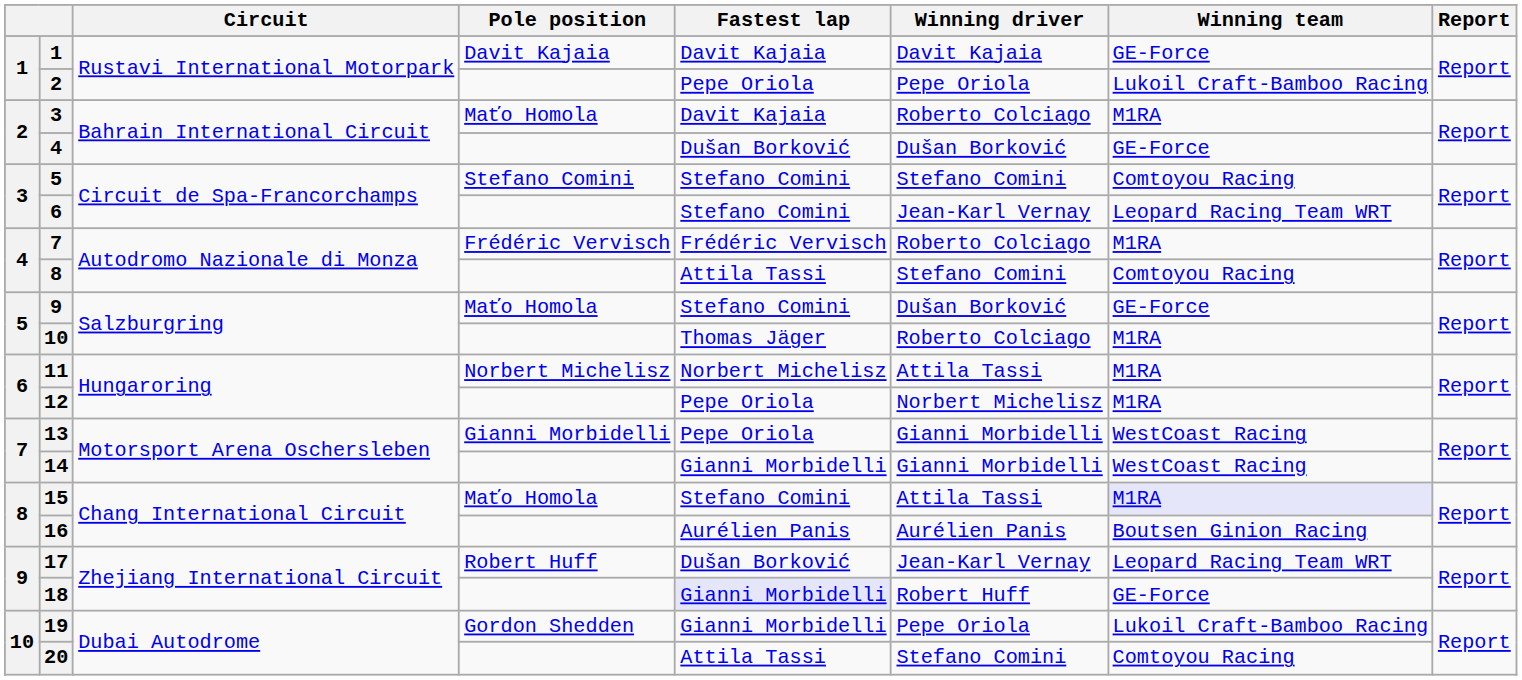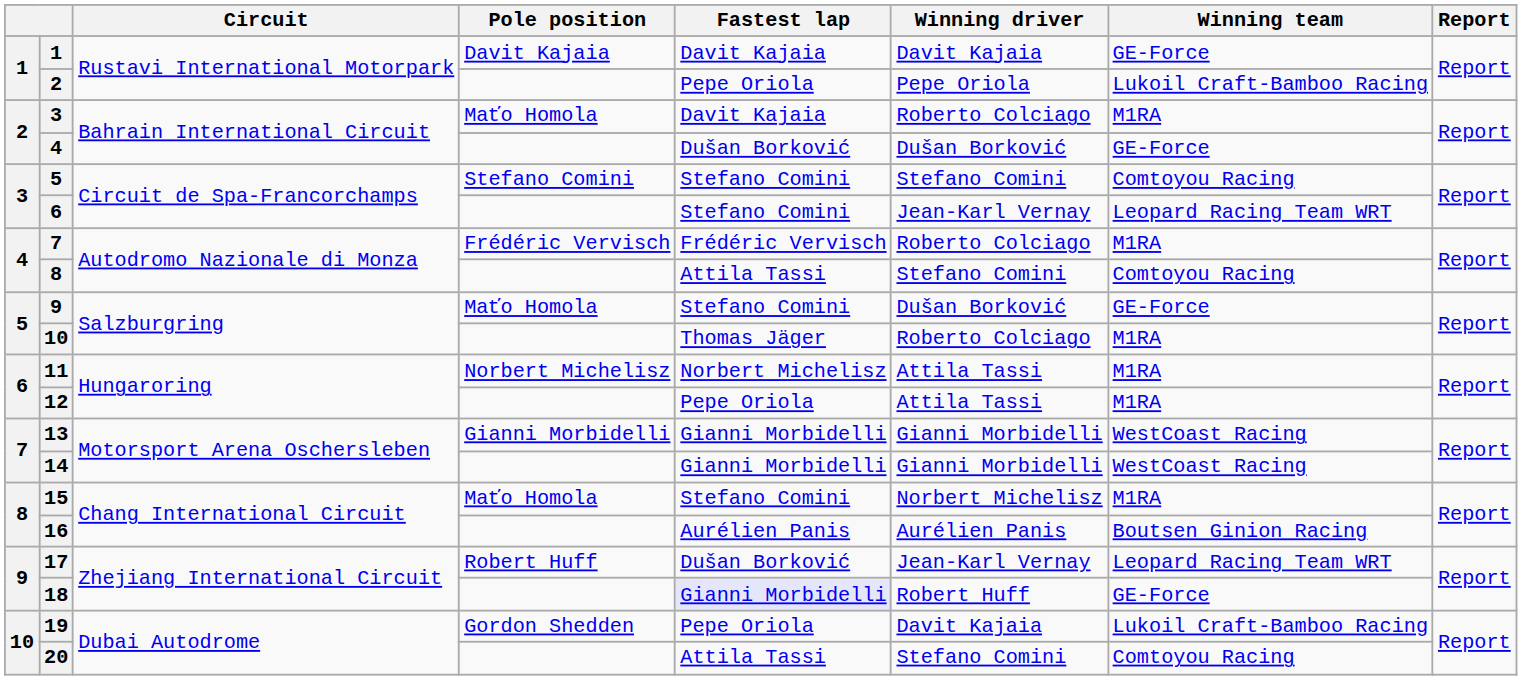 <table class="wikitable" style="font-size: 85%">
 <tr>
 <th colspan=2></th>
 <th>Circuit</th>
 <th>Pole position</th>
 <th>Fastest lap</th>
 <th>Winning driver</th>
 <th>Winning team</th>
 <th>Report</th>
 </tr>
 <tr>
 <th rowspan=2>1</th>
 <th>1</th>
 <td rowspan=2> <a href='#'>Rustavi International Motorpark</a></td>
 <td> <a href='#'>Davit Kajaia</a></td>
 <td> <a href='#'>Davit Kajaia</a></td>
 <td> <a href='#'>Davit Kajaia</a></td>
 <td> <a href='#'>GE-Force</a></td>
 <td rowspan=2><a href='#'>Report</a></td>
 </tr>
 <tr>
 <th>2</th>
 <td></td>
 <td> <a href='#'>Pepe Oriola</a></td>
 <td> <a href='#'>Pepe Oriola</a></td>
 <td> <a href='#'>Lukoil Craft-Bamboo Racing</a></td>
 </tr>
 <tr>
 <th rowspan=2>2</th>
 <th>3</th>
 <td rowspan=2> <a href='#'>Bahrain International Circuit</a></td>
 <td> <a href='#'>Maťo Homola</a></td>
 <td> <a href='#'>Davit Kajaia</a></td>
 <td> <a href='#'>Roberto Colciago</a></td>
 <td> <a href='#'>M1RA</a></td>
 <td rowspan=2><a href='#'>Report</a></td>
 </tr>
 <tr>
 <th>4</th>
 <td></td>
 <td> <a href='#'>Dušan Borković</a></td>
 <td> <a href='#'>Dušan Borković</a></td>
 <td> <a href='#'>GE-Force</a></td>
 </tr>
 <tr>
 <th rowspan=2>3</th>
 <th>5</th>
 <td rowspan=2> <a href='#'>Circuit de Spa-Francorchamps</a></td>
 <td> <a href='#'>Stefano Comini</a></td>
 <td> <a href='#'>Stefano Comini</a></td>
 <td> <a href='#'>Stefano Comini</a></td>
 <td> <a href='#'>Comtoyou Racing</a></td>
 <td rowspan=2><a href='#'>Report</a></td>
 </tr>
 <tr>
 <th>6</th>
 <td></td>
 <td> <a href='#'>Stefano Comini</a></td>
 <td> <a href='#'>Jean-Karl Vernay</a></td>
 <td> <a href='#'>Leopard Racing Team WRT</a></td>
 </tr>
 <tr>
 <th rowspan=2>4</th>
 <th>7</th>
 <td rowspan=2> <a href='#'>Autodromo Nazionale di Monza</a></td>
 <td> <a href='#'>Frédéric Vervisch</a></td>
 <td> <a href='#'>Frédéric Vervisch</a></td>
 <td> <a href='#'>Roberto Colciago</a></td>
 <td> <a href='#'>M1RA</a></td>
 <td rowspan=2><a href='#'>Report</a></td>
 </tr>
 <tr>
 <th>8</th>
 <td></td>
 <td> <a href='#'>Attila Tassi</a></td>
 <td> <a href='#'>Stefano Comini</a></td>
 <td> <a href='#'>Comtoyou Racing</a></td>
 </tr>
 <tr>
 <th rowspan=2>5</th>
 <th>9</th>
 <td rowspan=2> <a href='#'>Salzburgring</a></td>
 <td> <a href='#'>Maťo Homola</a></td>
 <td> <a href='#'>Stefano Comini</a></td>
 <td> <a href='#'>Dušan Borković</a></td>
 <td> <a href='#'>GE-Force</a></td>
 <td rowspan=2><a href='#'>Report</a></td>
 </tr>
 <tr>
 <th>10</th>
 <td></td>
 <td> <a href='#'>Thomas Jäger</a></td>
 <td> <a href='#'>Roberto Colciago</a></td>
 <td> <a href='#'>M1RA</a></td>
 </tr>
 <tr>
 <th rowspan=2>6</th>
 <th>11</th>
 <td rowspan=2> <a href='#'>Hungaroring</a></td>
 <td> <a href='#'>Norbert Michelisz</a></td>
 <td> <a href='#'>Norbert Michelisz</a></td>
 <td> <a href='#'>Attila Tassi</a></td>
 <td> <a href='#'>M1RA</a></td>
 <td rowspan=2><a href='#'>Report</a></td>
 </tr>
 <tr>
 <th>12</th>
 <td></td>
 <td> <a href='#'>Pepe Oriola</a></td>
-<td> <a href='#'>Norbert Michelisz</a></td>
+<td> <a href='#'>Attila Tassi</a></td>
 <td> <a href='#'>M1RA</a></td>
 </tr>
 <tr>
 <th rowspan=2>7</th>
 <th>13</th>
 <td rowspan=2> <a href='#'>Motorsport Arena Oschersleben</a></td>
 <td> <a href='#'>Gianni Morbidelli</a></td>
-<td> <a href='#'>Pepe Oriola</a></td>
+<td> <a href='#'>Gianni Morbidelli</a></td>
 <td> <a href='#'>Gianni Morbidelli</a></td>
 <td> <a href='#'>WestCoast Racing</a></td>
 <td rowspan=2><a href='#'>Report</a></td>
 </tr>
 <tr>
 <th>14</th>
 <td></td>
 <td> <a href='#'>Gianni Morbidelli</a></td>
 <td> <a href='#'>Gianni Morbidelli</a></td>
 <td> <a href='#'>WestCoast Racing</a></td>
 </tr>
 <tr>
 <th rowspan=2>8</th>
 <th>15</th>
 <td rowspan=2> <a href='#'>Chang International Circuit</a></td>
 <td> <a href='#'>Maťo Homola</a></td>
 <td> <a href='#'>Stefano Comini</a></td>
-<td> <a href='#'>Attila Tassi</a></td>
-<td style="background: lavender;"> <a href='#'>M1RA</a></td>
+<td> <a href='#'>Norbert Michelisz</a></td>
+<td> <a href='#'>M1RA</a></td>
 <td rowspan=2><a href='#'>Report</a></td>
 </tr>
 <tr>
 <th>16</th>
 <td></td>
 <td> <a href='#'>Aurélien Panis</a></td>
 <td> <a href='#'>Aurélien Panis</a></td>
 <td> <a href='#'>Boutsen Ginion Racing</a></td>
 </tr>
 <tr>
 <th rowspan=2>9</th>
 <th>17</th>
 <td rowspan=2> <a href='#'>Zhejiang International Circuit</a></td>
 <td> <a href='#'>Robert Huff</a></td>
 <td> <a href='#'>Dušan Borković</a></td>
 <td> <a href='#'>Jean-Karl Vernay</a></td>
 <td> <a href='#'>Leopard Racing Team WRT</a></td>
 <td rowspan=2><a href='#'>Report</a></td>
 </tr>
 <tr>
 <th>18</th>
 <td></td>
 <td style="background: lavender;"> <a href='#'>Gianni Morbidelli</a></td>
 <td> <a href='#'>Robert Huff</a></td>
 <td> <a href='#'>GE-Force</a></td>
 </tr>
 <tr>
 <th rowspan=2>10</th>
 <th>19</th>
 <td rowspan=2> <a href='#'>Dubai Autodrome</a></td>
 <td> <a href='#'>Gordon Shedden</a></td>
-<td> <a href='#'>Gianni Morbidelli</a></td>
 <td> <a href='#'>Pepe Oriola</a></td>
+<td> <a href='#'>Davit Kajaia</a></td>
 <td> <a href='#'>Lukoil Craft-Bamboo Racing</a></td>
 <td rowspan=2><a href='#'>Report</a></td>
 </tr>
 <tr>
 <th>20</th>
 <td></td>
 <td> <a href='#'>Attila Tassi</a></td>
 <td> <a href='#'>Stefano Comini</a></td>
 <td> <a href='#'>Comtoyou Racing</a></td>
 </tr>
 </table>
